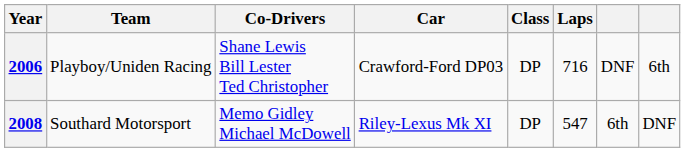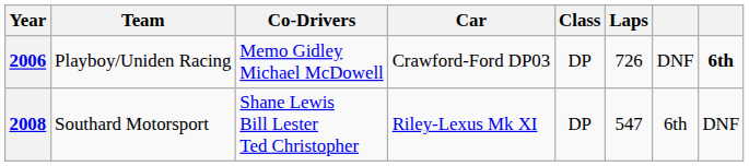 <table class="wikitable" style="font-size:90%">
 <tr>
 <th>Year</th>
 <th>Team</th>
 <th>Co-Drivers</th>
 <th>Car</th>
 <th>Class</th>
 <th>Laps</th>
 <th></th>
 <th></th>
 </tr>
 <tr align="center">
 <th><a href='#'>2006</a></th>
 <td align="left"> Playboy/Uniden Racing</td>
-<td align="left"> <a href='#'>Shane Lewis</a><br> <a href='#'>Bill Lester</a><br> <a href='#'>Ted Christopher</a></td>
+<td align="left"> <a href='#'>Memo Gidley</a><br> <a href='#'>Michael McDowell</a></td>
 <td align="left">Crawford-Ford DP03</td>
 <td>DP</td>
-<td>716</td>
+<td>726</td>
 <td>DNF</td>
-<td>6th</td>
+<td><strong>6th</strong></td>
 </tr>
 <tr align="center">
 <th rowspan=2><a href='#'>2008</a></th>
 <td align="left"> Southard Motorsport</td>
-<td align="left"> <a href='#'>Memo Gidley</a><br> <a href='#'>Michael McDowell</a></td>
+<td align="left"> <a href='#'>Shane Lewis</a><br> <a href='#'>Bill Lester</a><br> <a href='#'>Ted Christopher</a></td>
 <td align="left"><a href='#'>Riley-Lexus Mk XI</a></td>
 <td>DP</td>
 <td>547</td>
 <td>6th</td>
 <td>DNF</td>
 </tr>
 </table>
